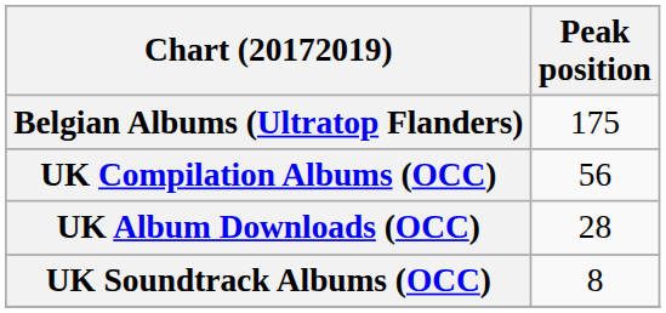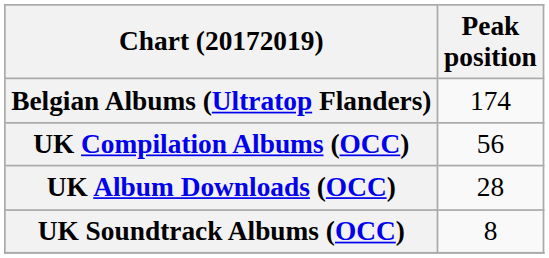 <table class="wikitable sortable plainrowheaders" style="text-align:center">
 <tr>
 <th scope="col">Chart (20172019)</th>
 <th scope="col">Peak<br>position</th>
 </tr>
 <tr>
 <th scope="row">Belgian Albums (<a href='#'>Ultratop</a> Flanders)</th>
-<td>175</td>
+<td>174</td>
 </tr>
 <tr>
 <th scope="row">UK <a href='#'>Compilation Albums</a> (<a href='#'>OCC</a>)</th>
 <td>56</td>
 </tr>
 <tr>
 <th scope="row">UK <a href='#'>Album Downloads</a> (<a href='#'>OCC</a>)</th>
 <td>28</td>
 </tr>
 <tr>
 <th scope="row">UK Soundtrack Albums (<a href='#'>OCC</a>)</th>
 <td>8</td>
 </tr>
 <tr>
 </tr>
 <tr>
 </tr>
 <tr>
 </tr>
 </table>
